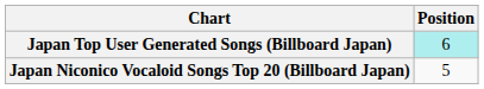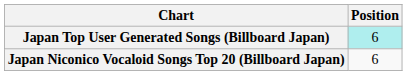 <table class="wikitable sortable plainrowheaders" style="text-align:center">
 <tr>
 <th scope="col">Chart</th>
 <th scope="col">Position</th>
 </tr>
 <tr>
 <th scope="row">Japan Top User Generated Songs (Billboard Japan)</th>
 <td style="background: paleturquoise;">6</td>
 </tr>
 <tr>
 <th scope="row">Japan Niconico Vocaloid Songs Top 20 (Billboard Japan)</th>
-<td>5</td>
+<td>6</td>
 </tr>
 </table>
